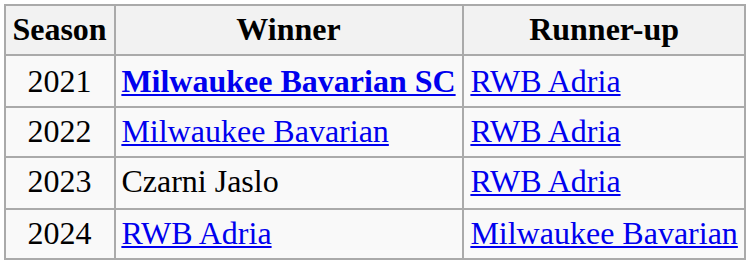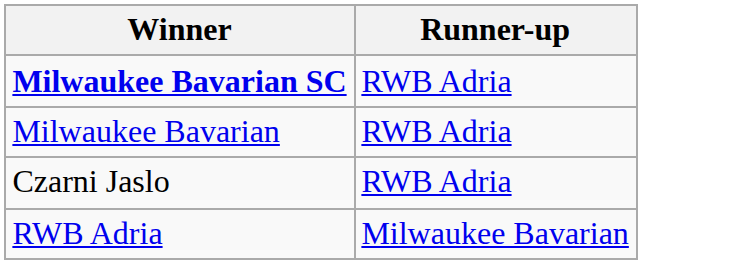 <table class="wikitable">
 <tr>
-<th>Season</th>
 <th>Winner</th>
 <th>Runner-up</th>
 </tr>
 <tr>
-<td align="center">2021</td>
 <td><strong><a href='#'>Milwaukee Bavarian SC</a></strong></td>
 <td><a href='#'>RWB Adria</a></td>
 </tr>
 <tr>
-<td align="center">2022</td>
 <td><a href='#'>Milwaukee Bavarian</a></td>
 <td><a href='#'>RWB Adria</a></td>
 </tr>
 <tr>
-<td align="center">2023</td>
 <td>Czarni Jaslo</td>
 <td><a href='#'>RWB Adria</a></td>
 </tr>
 <tr>
-<td align="center">2024</td>
 <td><a href='#'>RWB Adria</a></td>
 <td><a href='#'>Milwaukee Bavarian</a></td>
 </tr>
 </table>
